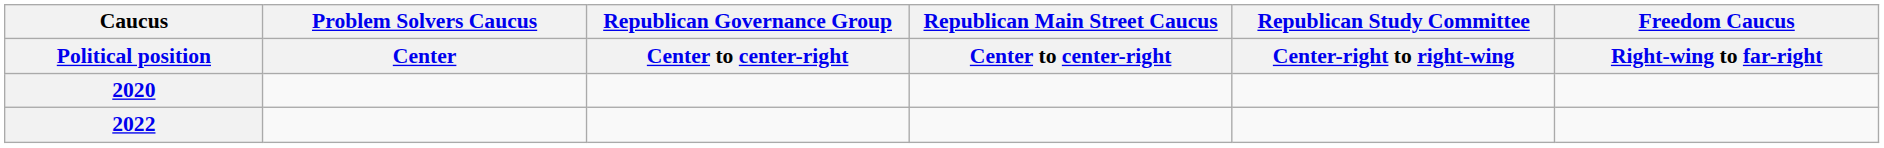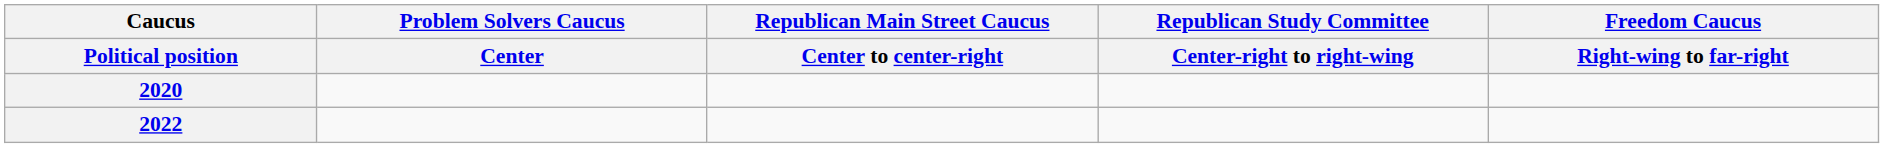 <table class="wikitable" style="text-align:center; style="width=70%">
 <tr>
 <th width=8%>Caucus</th>
 <th width=10%><a href='#'>Problem Solvers Caucus</a></th>
-<th width=10%><a href='#'>Republican Governance Group</a></th>
 <th width=10%><a href='#'>Republican Main Street Caucus</a></th>
 <th width=10%><a href='#'>Republican Study Committee</a></th>
 <th width=10%><a href='#'>Freedom Caucus</a></th>
 </tr>
 <tr>
 <th width=8%><a href='#'>Political position</a></th>
 <th width=10%><a href='#'>Center</a></th>
 <th width=10%><a href='#'>Center</a> to <a href='#'>center-right</a></th>
-<th width=10%><a href='#'>Center</a> to <a href='#'>center-right</a></th>
 <th width=10%><a href='#'>Center-right</a> to <a href='#'>right-wing</a></th>
 <th width=10%><a href='#'>Right-wing</a> to <a href='#'>far-right</a></th>
 </tr>
 <tr>
 <th><a href='#'>2020</a></th>
-<td></td>
 <td></td>
 <td></td>
 <td></td>
 <td></td>
 </tr>
 <tr>
 <th><a href='#'>2022</a></th>
 <td></td>
 <td></td>
 <td></td>
 <td></td>
-<td></td>
 </tr>
 </table>
